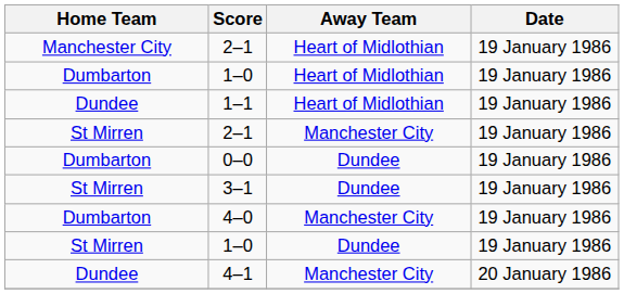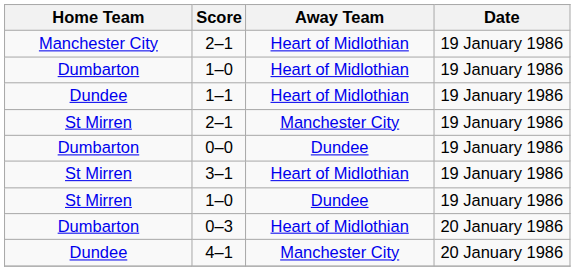 <table class="wikitable" style="text-align:center;">
 <tr>
 <th width=175>Home Team</th>
 <th width=20>Score</th>
 <th width=175>Away Team</th>
 <th width= 125>Date</th>
 </tr>
 <tr>
 <td><a href='#'>Manchester City</a></td>
 <td>2–1</td>
 <td><a href='#'>Heart of Midlothian</a></td>
 <td>19 January 1986</td>
 </tr>
 <tr>
 <td><a href='#'>Dumbarton</a></td>
 <td>1–0</td>
 <td><a href='#'>Heart of Midlothian</a></td>
 <td>19 January 1986</td>
 </tr>
 <tr>
 <td><a href='#'>Dundee</a></td>
 <td>1–1 </td>
 <td><a href='#'>Heart of Midlothian</a></td>
 <td>19 January 1986</td>
 </tr>
 <tr>
 <td><a href='#'>St Mirren</a></td>
 <td>2–1</td>
 <td><a href='#'>Manchester City</a></td>
 <td>19 January 1986</td>
 </tr>
 <tr>
 <td><a href='#'>Dumbarton</a></td>
 <td>0–0 </td>
 <td><a href='#'>Dundee</a></td>
 <td>19 January 1986</td>
 </tr>
 <tr>
 <td><a href='#'>St Mirren</a></td>
 <td>3–1</td>
-<td><a href='#'>Dundee</a></td>
-<td>19 January 1986</td>
-</tr>
-<tr>
-<td><a href='#'>Dumbarton</a></td>
-<td>4–0</td>
-<td><a href='#'>Manchester City</a></td>
+<td><a href='#'>Heart of Midlothian</a></td>
 <td>19 January 1986</td>
 </tr>
 <tr>
 <td><a href='#'>St Mirren</a></td>
 <td>1–0</td>
 <td><a href='#'>Dundee</a></td>
 <td>19 January 1986</td>
+</tr>
+<tr>
+<td><a href='#'>Dumbarton</a></td>
+<td>0–3</td>
+<td><a href='#'>Heart of Midlothian</a></td>
+<td>20 January 1986</td>
 </tr>
 <tr>
 <td><a href='#'>Dundee</a></td>
 <td>4–1</td>
 <td><a href='#'>Manchester City</a></td>
 <td>20 January 1986</td>
 </tr>
 <tr>
 </tr>
 </table>
